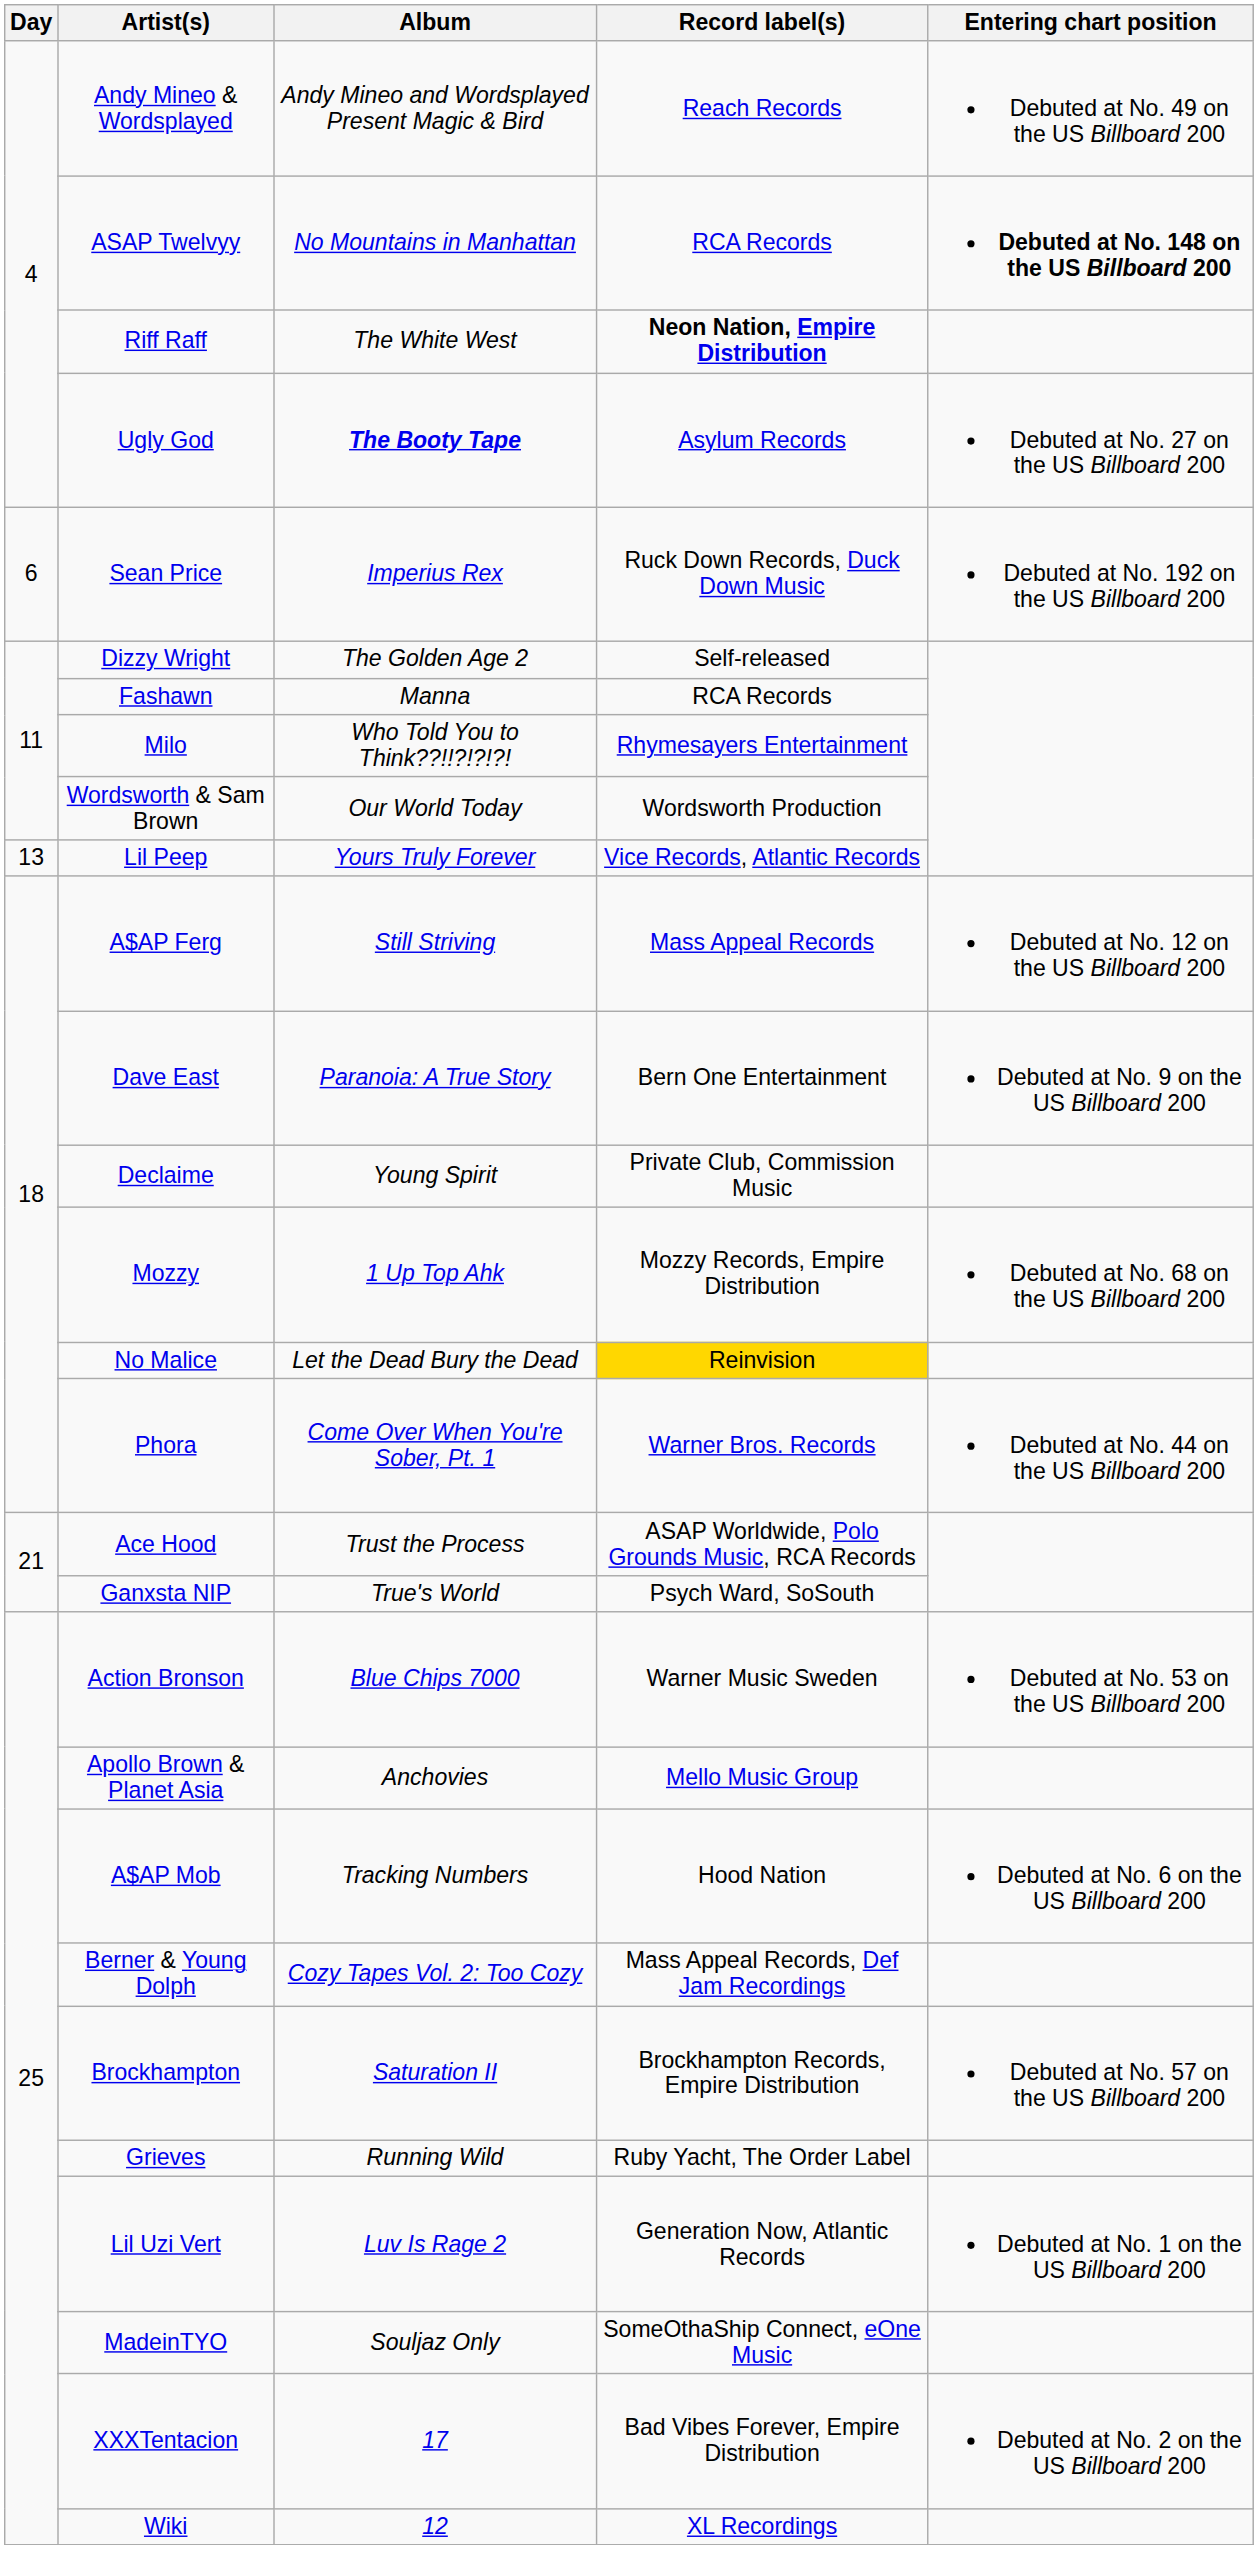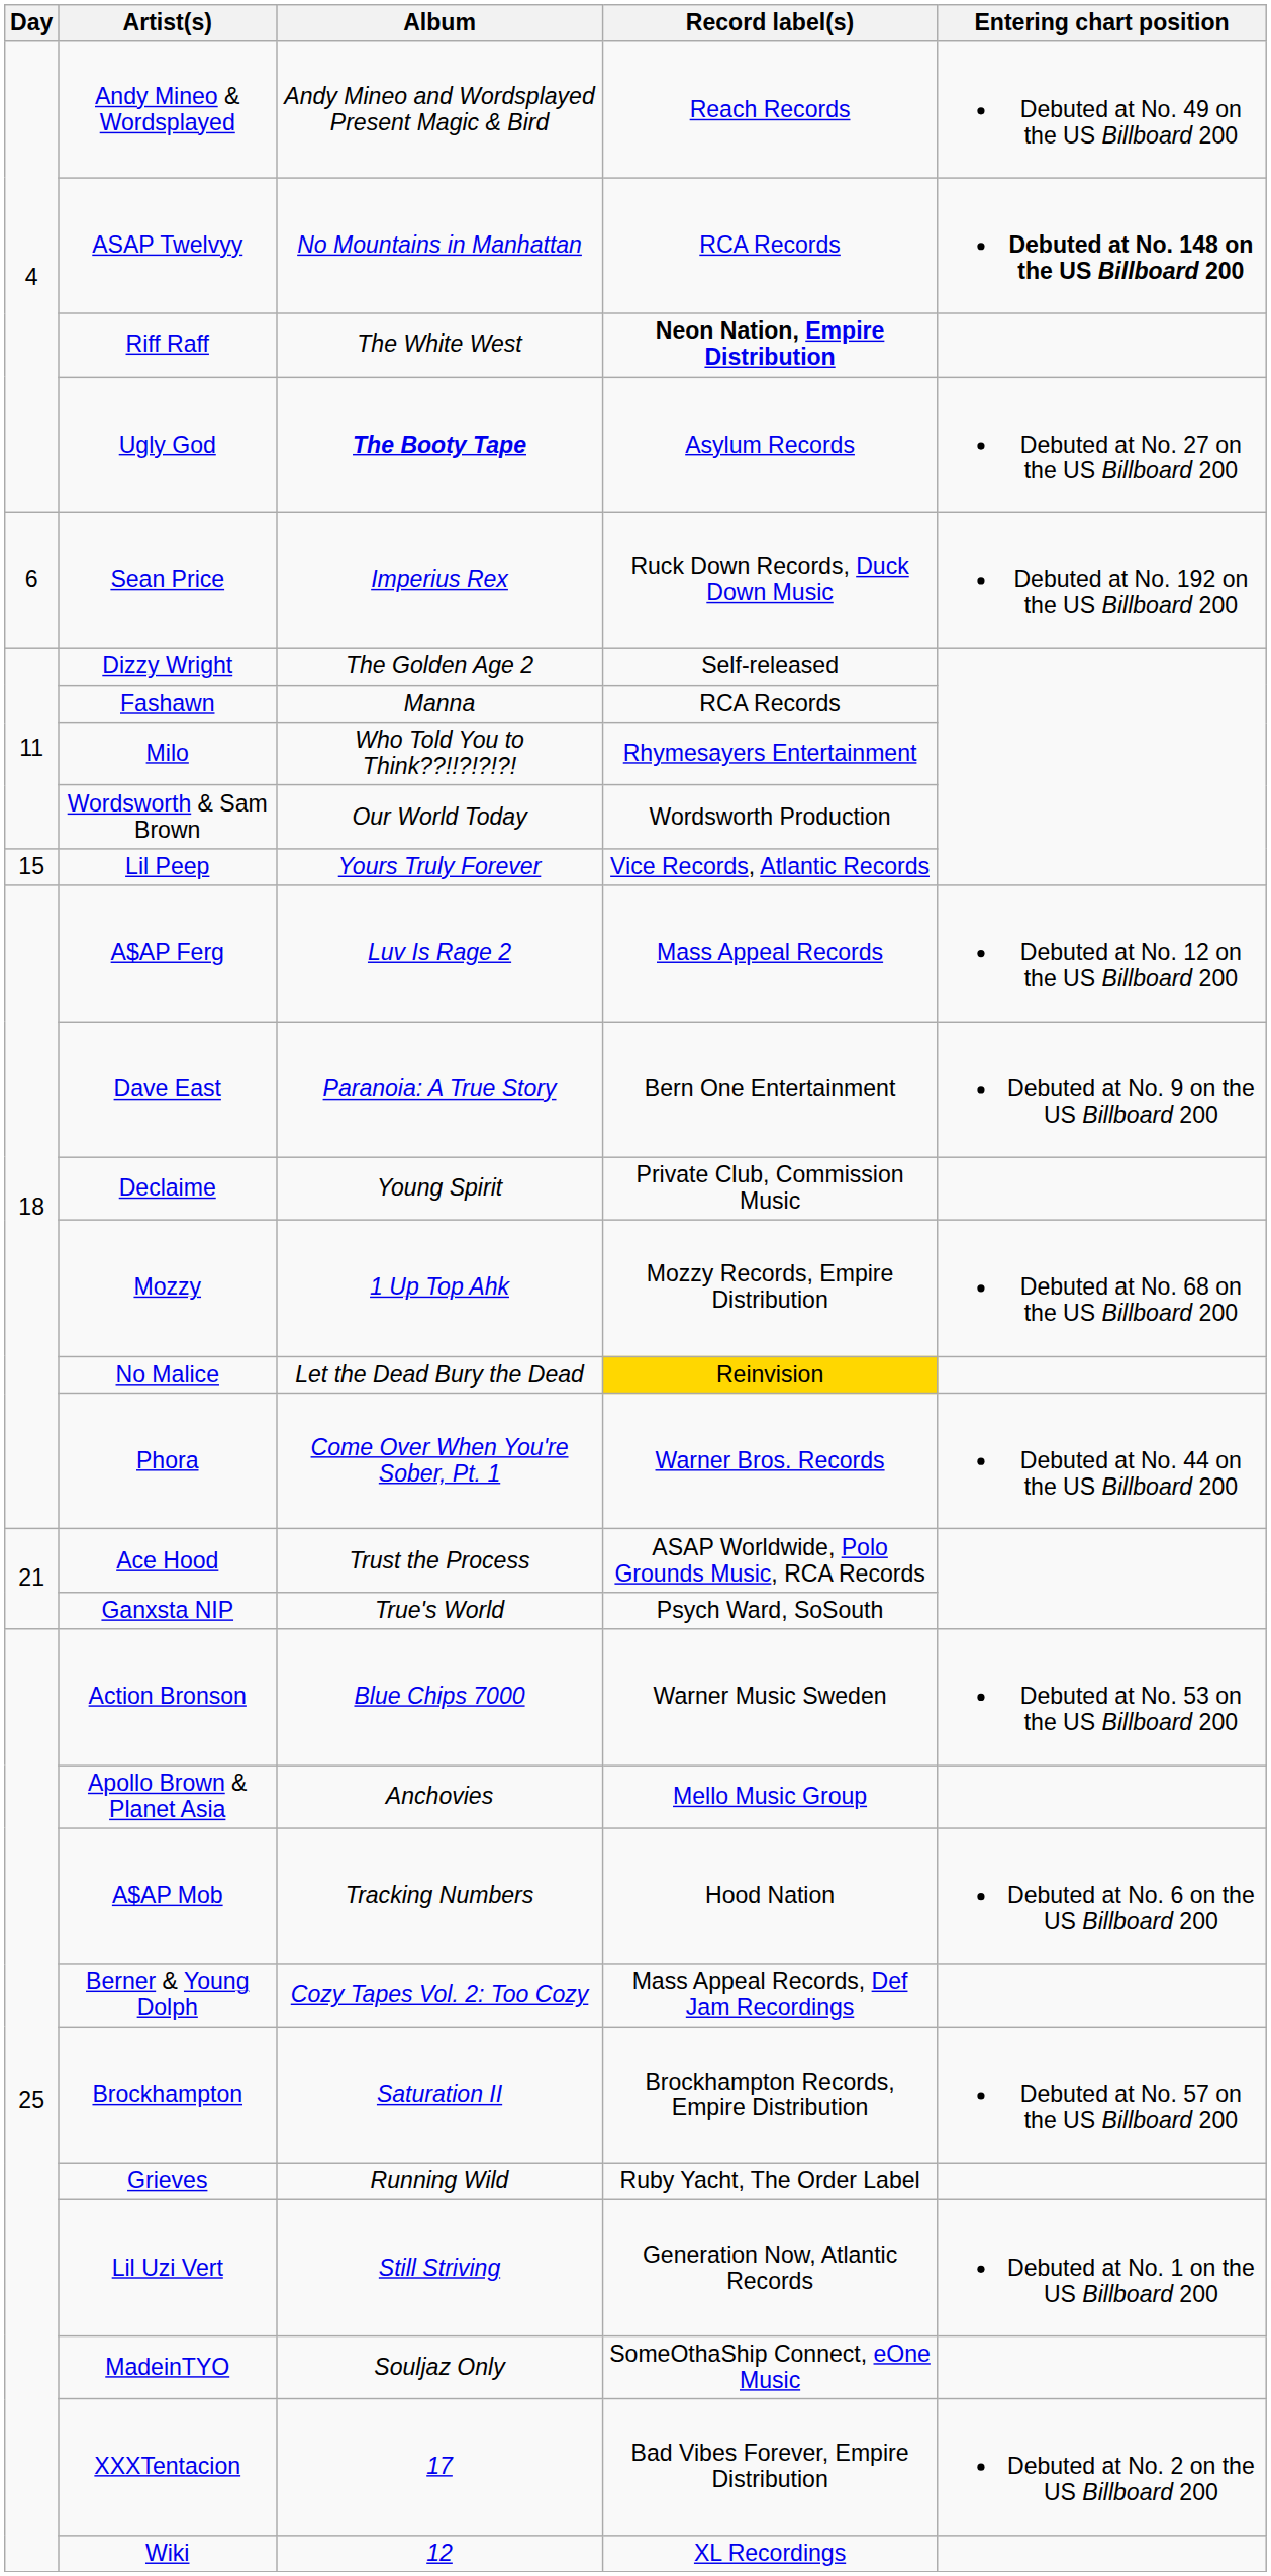 <table class="wikitable" style="text-align:center;">
 <tr>
 <th scope="col">Day</th>
 <th scope="col">Artist(s)</th>
 <th scope="col">Album</th>
 <th scope="col">Record label(s)</th>
 <th scope="col">Entering chart position</th>
 </tr>
 <tr>
 <td rowspan="4">4</td>
 <td><a href='#'>Andy Mineo</a> & <a href='#'>Wordsplayed</a></td>
 <td><em>Andy Mineo and Wordsplayed Present Magic & Bird</em></td>
 <td><a href='#'>Reach Records</a></td>
 <td><br><ul><li>Debuted at No. 49 on the US <em>Billboard</em> 200</li></ul></td>
 </tr>
 <tr>
 <td><a href='#'>ASAP Twelvyy</a></td>
 <td><em><a href='#'>No Mountains in Manhattan</a></em></td>
 <td><a href='#'>RCA Records</a></td>
 <td><strong><br><ul><li>Debuted at No. 148 on the US <em>Billboard</em> 200</li></ul></strong></td>
 </tr>
 <tr>
 <td><a href='#'>Riff Raff</a></td>
 <td><em>The White West</em></td>
 <td><strong>Neon Nation, <a href='#'>Empire Distribution</a></strong></td>
 <td></td>
 </tr>
 <tr>
 <td><a href='#'>Ugly God</a></td>
 <td><strong><em><a href='#'>The Booty Tape</a></em></strong></td>
 <td><a href='#'>Asylum Records</a></td>
 <td><br><ul><li>Debuted at No. 27 on the US <em>Billboard</em> 200</li></ul></td>
 </tr>
 <tr>
 <td>6</td>
 <td><a href='#'>Sean Price</a></td>
 <td><em><a href='#'>Imperius Rex</a></em></td>
 <td>Ruck Down Records, <a href='#'>Duck Down Music</a></td>
 <td><br><ul><li>Debuted at No. 192 on the US <em>Billboard</em> 200</li></ul></td>
 </tr>
 <tr>
 <td rowspan="4">11</td>
 <td><a href='#'>Dizzy Wright</a></td>
 <td><em>The Golden Age 2</em></td>
 <td>Self-released</td>
 <td rowspan="5"></td>
 </tr>
 <tr>
 <td><a href='#'>Fashawn</a></td>
 <td><em>Manna</em></td>
 <td>RCA Records</td>
 </tr>
 <tr>
 <td><a href='#'>Milo</a></td>
 <td><em>Who Told You to Think??!!?!?!?!</em></td>
 <td><a href='#'>Rhymesayers Entertainment</a></td>
 </tr>
 <tr>
 <td><a href='#'>Wordsworth</a> & Sam Brown</td>
 <td><em>Our World Today</em></td>
 <td>Wordsworth Production</td>
 </tr>
 <tr>
-<td>13</td>
+<td>15</td>
 <td><a href='#'>Lil Peep</a></td>
 <td><em><a href='#'>Yours Truly Forever</a></em></td>
 <td><a href='#'>Vice Records</a>, <a href='#'>Atlantic Records</a></td>
 </tr>
 <tr>
 <td rowspan="6">18</td>
 <td><a href='#'>A$AP Ferg</a></td>
-<td><em><a href='#'>Still Striving</a></em></td>
+<td><em><a href='#'>Luv Is Rage 2</a></em></td>
 <td><a href='#'>Mass Appeal Records</a></td>
 <td><br><ul><li>Debuted at No. 12 on the US <em>Billboard</em> 200</li></ul></td>
 </tr>
 <tr>
 <td><a href='#'>Dave East</a></td>
 <td><em><a href='#'>Paranoia: A True Story</a></em></td>
 <td>Bern One Entertainment</td>
 <td><br><ul><li>Debuted at No. 9 on the US <em>Billboard</em> 200</li></ul></td>
 </tr>
 <tr>
 <td><a href='#'>Declaime</a></td>
 <td><em>Young Spirit</em></td>
 <td>Private Club, Commission Music</td>
 <td></td>
 </tr>
 <tr>
 <td><a href='#'>Mozzy</a></td>
 <td><em><a href='#'>1 Up Top Ahk</a></em></td>
 <td>Mozzy Records, Empire Distribution</td>
 <td><br><ul><li>Debuted at No. 68 on the US <em>Billboard</em> 200</li></ul></td>
 </tr>
 <tr>
 <td><a href='#'>No Malice</a></td>
 <td><em>Let the Dead Bury the Dead</em></td>
 <td style="background: gold;">Reinvision</td>
 <td></td>
 </tr>
 <tr>
 <td><a href='#'>Phora</a></td>
 <td><em><a href='#'>Come Over When You're Sober, Pt. 1</a></em></td>
 <td><a href='#'>Warner Bros. Records</a></td>
 <td><br><ul><li>Debuted at No. 44 on the US <em>Billboard</em> 200</li></ul></td>
 </tr>
 <tr>
 <td rowspan="2">21</td>
 <td><a href='#'>Ace Hood</a></td>
 <td><em>Trust the Process</em></td>
 <td>ASAP Worldwide, <a href='#'>Polo Grounds Music</a>, RCA Records</td>
 <td rowspan="2"></td>
 </tr>
 <tr>
 <td><a href='#'>Ganxsta NIP</a></td>
 <td><em>True's World</em></td>
 <td>Psych Ward, SoSouth</td>
 </tr>
 <tr>
 <td rowspan="10">25</td>
 <td><a href='#'>Action Bronson</a></td>
 <td><em><a href='#'>Blue Chips 7000</a></em></td>
 <td>Warner Music Sweden</td>
 <td><br><ul><li>Debuted at No. 53 on the US <em>Billboard</em> 200</li></ul></td>
 </tr>
 <tr>
 <td><a href='#'>Apollo Brown</a> & <a href='#'>Planet Asia</a></td>
 <td><em>Anchovies</em></td>
 <td><a href='#'>Mello Music Group</a></td>
 <td></td>
 </tr>
 <tr>
 <td><a href='#'>A$AP Mob</a></td>
 <td><em>Tracking Numbers</em></td>
 <td>Hood Nation</td>
 <td><br><ul><li>Debuted at No. 6 on the US <em>Billboard</em> 200</li></ul></td>
 </tr>
 <tr>
 <td><a href='#'>Berner</a> & <a href='#'>Young Dolph</a></td>
 <td><em><a href='#'>Cozy Tapes Vol. 2: Too Cozy</a></em></td>
 <td>Mass Appeal Records, <a href='#'>Def Jam Recordings</a></td>
 <td></td>
 </tr>
 <tr>
 <td><a href='#'>Brockhampton</a></td>
 <td><em><a href='#'>Saturation II</a></em></td>
 <td>Brockhampton Records, Empire Distribution</td>
 <td><br><ul><li>Debuted at No. 57 on the US <em>Billboard</em> 200</li></ul></td>
 </tr>
 <tr>
 <td><a href='#'>Grieves</a></td>
 <td><em>Running Wild</em></td>
 <td>Ruby Yacht, The Order Label</td>
 <td></td>
 </tr>
 <tr>
 <td><a href='#'>Lil Uzi Vert</a></td>
-<td><em><a href='#'>Luv Is Rage 2</a></em></td>
+<td><em><a href='#'>Still Striving</a></em></td>
 <td>Generation Now, Atlantic Records</td>
 <td><br><ul><li>Debuted at No. 1 on the US <em>Billboard</em> 200</li></ul></td>
 </tr>
 <tr>
 <td><a href='#'>MadeinTYO</a></td>
 <td><em>Souljaz Only</em></td>
 <td>SomeOthaShip Connect, <a href='#'>eOne Music</a></td>
 <td></td>
 </tr>
 <tr>
 <td><a href='#'>XXXTentacion</a></td>
 <td><em><a href='#'>17</a></em></td>
 <td>Bad Vibes Forever, Empire Distribution</td>
 <td><br><ul><li>Debuted at No. 2 on the US <em>Billboard</em> 200</li></ul></td>
 </tr>
 <tr>
 <td><a href='#'>Wiki</a></td>
 <td><em><a href='#'>12</a></em></td>
 <td><a href='#'>XL Recordings</a></td>
 <td></td>
 </tr>
 <tr>
 </tr>
 </table>
